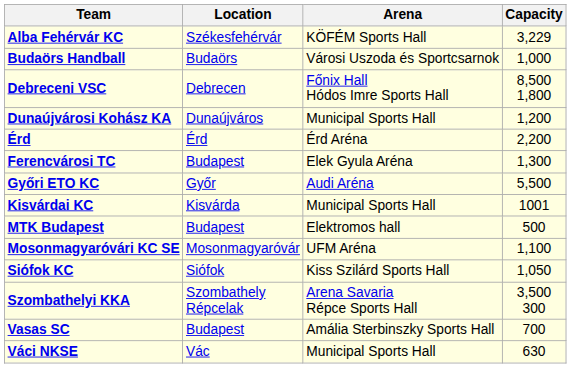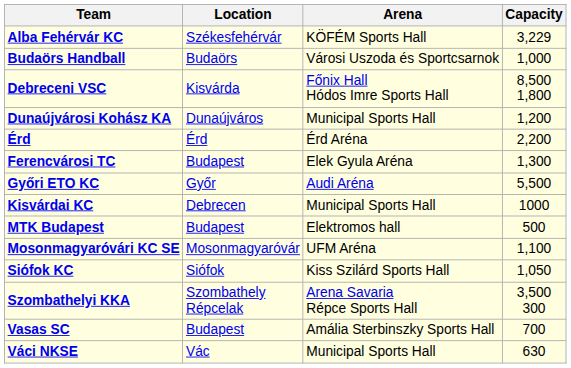 <table class="wikitable sortable" style="text-align: left;">
 <tr>
 <th>Team</th>
 <th>Location</th>
 <th>Arena</th>
 <th>Capacity</th>
 </tr>
 <tr bgcolor=ffffe0>
 <td><strong><a href='#'>Alba Fehérvár KC</a></strong></td>
 <td><a href='#'>Székesfehérvár</a></td>
 <td>KÖFÉM Sports Hall</td>
 <td align="center">3,229</td>
 </tr>
 <tr bgcolor=ffffe0>
 <td><strong><a href='#'>Budaörs Handball</a></strong></td>
 <td><a href='#'>Budaörs</a></td>
 <td>Városi Uszoda és Sportcsarnok</td>
 <td align="center">1,000</td>
 </tr>
 <tr bgcolor=ffffe0>
 <td><strong><a href='#'>Debreceni VSC</a></strong></td>
-<td><a href='#'>Debrecen</a></td>
+<td><a href='#'>Kisvárda</a></td>
 <td><a href='#'>Főnix Hall</a> <br> Hódos Imre Sports Hall</td>
 <td align="center">8,500 <br> 1,800</td>
 </tr>
 <tr bgcolor=ffffe0>
 <td><strong><a href='#'>Dunaújvárosi Kohász KA</a></strong></td>
 <td><a href='#'>Dunaújváros</a></td>
 <td>Municipal Sports Hall</td>
 <td align="center">1,200</td>
 </tr>
 <tr bgcolor=ffffe0>
 <td><strong><a href='#'>Érd</a></strong></td>
 <td><a href='#'>Érd</a></td>
 <td>Érd Aréna</td>
 <td align="center">2,200</td>
 </tr>
 <tr bgcolor=ffffe0>
 <td><strong><a href='#'>Ferencvárosi TC</a></strong></td>
 <td><a href='#'>Budapest</a></td>
 <td>Elek Gyula Aréna</td>
 <td align="center">1,300</td>
 </tr>
 <tr bgcolor=ffffe0>
 <td><strong><a href='#'>Győri ETO KC</a></strong></td>
 <td><a href='#'>Győr</a></td>
 <td><a href='#'>Audi Aréna</a></td>
 <td align="center">5,500</td>
 </tr>
 <tr bgcolor=ffffe0>
 <td><strong><a href='#'>Kisvárdai KC</a></strong></td>
-<td><a href='#'>Kisvárda</a></td>
+<td><a href='#'>Debrecen</a></td>
 <td>Municipal Sports Hall</td>
-<td align="center">1001</td>
+<td align="center">1000</td>
 </tr>
 <tr bgcolor=ffffe0>
 <td><strong><a href='#'>MTK Budapest</a></strong></td>
 <td><a href='#'>Budapest</a></td>
 <td>Elektromos hall</td>
 <td align="center">500</td>
 </tr>
 <tr bgcolor=ffffe0>
 <td><strong><a href='#'>Mosonmagyaróvári KC SE</a></strong></td>
 <td><a href='#'>Mosonmagyaróvár</a></td>
 <td>UFM Aréna</td>
 <td align="center">1,100</td>
 </tr>
 <tr bgcolor=ffffe0>
 <td><strong><a href='#'>Siófok KC</a></strong></td>
 <td><a href='#'>Siófok</a></td>
 <td>Kiss Szilárd Sports Hall</td>
 <td align="center">1,050</td>
 </tr>
 <tr bgcolor=ffffe0>
 <td><strong><a href='#'>Szombathelyi KKA</a></strong></td>
 <td><a href='#'>Szombathely</a> <br> <a href='#'>Répcelak</a></td>
 <td><a href='#'>Arena Savaria</a> <br> Répce Sports Hall</td>
 <td align="center">3,500 <br> 300</td>
 </tr>
 <tr bgcolor=ffffe0>
 <td><strong><a href='#'>Vasas SC</a></strong></td>
 <td><a href='#'>Budapest</a></td>
 <td>Amália Sterbinszky Sports Hall</td>
 <td align="center">700</td>
 </tr>
 <tr bgcolor=ffffe0>
 <td><strong><a href='#'>Váci NKSE</a></strong></td>
 <td><a href='#'>Vác</a></td>
 <td>Municipal Sports Hall</td>
 <td align="center">630</td>
 </tr>
 </table>
